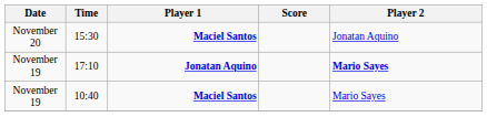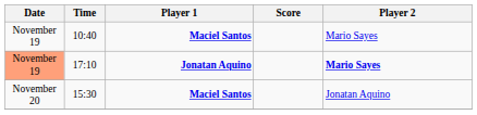 <table class="wikitable" style="font-size:90%; text-align:center">
 <tr>
 <th width="76">Date</th>
 <th width="50">Time</th>
 <th width="200">Player 1</th>
 <th width="90">Score</th>
 <th width="200">Player 2</th>
 </tr>
 <tr>
+<td>November 19</td>
+<td>10:40</td>
+<td align="right"><strong><a href='#'>Maciel Santos</a> </strong></td>
+<td></td>
+<td align="left"> <a href='#'>Mario Sayes</a></td>
+</tr>
+<tr>
+<td style="background: lightsalmon;">November 19</td>
+<td>17:10</td>
+<td align="right"><strong><a href='#'>Jonatan Aquino</a> </strong></td>
+<td></td>
+<td align="left"><strong> <a href='#'>Mario Sayes</a></strong></td>
+</tr>
+<tr>
 <td>November 20</td>
 <td>15:30</td>
 <td align="right"><strong><a href='#'>Maciel Santos</a> </strong></td>
 <td></td>
 <td align="left"> <a href='#'>Jonatan Aquino</a></td>
 </tr>
 <tr>
-<td>November 19</td>
-<td>17:10</td>
-<td align="right"><strong><a href='#'>Jonatan Aquino</a> </strong></td>
-<td></td>
-<td align="left"><strong> <a href='#'>Mario Sayes</a></strong></td>
-</tr>
-<tr>
-<td>November 19</td>
-<td>10:40</td>
-<td align="right"><strong><a href='#'>Maciel Santos</a> </strong></td>
-<td></td>
-<td align="left"> <a href='#'>Mario Sayes</a></td>
-</tr>
-<tr>
 </tr>
 </table>
